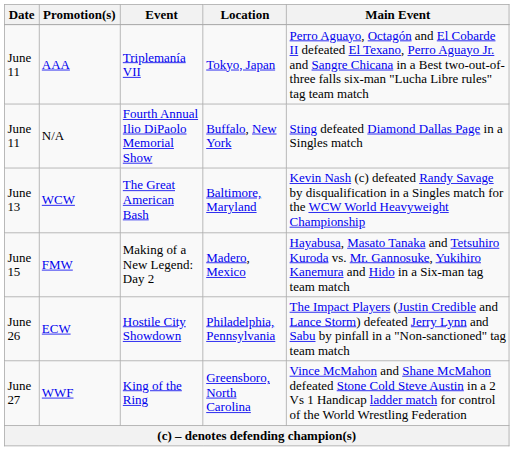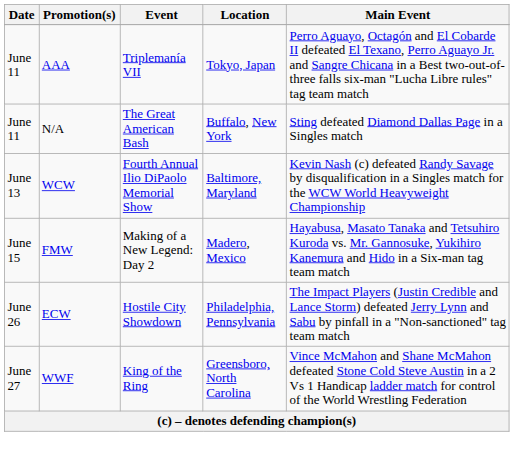 <table class="wikitable" style="width:100%;">
 <tr>
 <th width="5%">Date</th>
 <th width="5%">Promotion(s)</th>
 <th style="width:15%;">Event</th>
 <th style="width:15%;">Location</th>
 <th style="width:40%;">Main Event</th>
 </tr>
 <tr style="width:20%;" |Notes>
 </tr>
 <tr>
 <td>June 11</td>
 <td><a href='#'>AAA</a></td>
 <td><a href='#'>Triplemanía VII</a></td>
 <td><a href='#'>Tokyo, Japan</a></td>
 <td><a href='#'>Perro Aguayo</a>, <a href='#'>Octagón</a> and <a href='#'>El Cobarde II</a> defeated <a href='#'>El Texano</a>, <a href='#'>Perro Aguayo Jr.</a> and <a href='#'>Sangre Chicana</a> in a Best two-out-of-three falls six-man "Lucha Libre rules" tag team match</td>
 </tr>
 <tr>
 <td>June 11</td>
 <td>N/A</td>
-<td><a href='#'>Fourth Annual Ilio DiPaolo Memorial Show</a></td>
+<td><a href='#'>The Great American Bash</a></td>
 <td><a href='#'>Buffalo</a>, <a href='#'>New York</a></td>
 <td><a href='#'>Sting</a> defeated <a href='#'>Diamond Dallas Page</a> in a Singles match</td>
 </tr>
 <tr>
 <td>June 13</td>
 <td><a href='#'>WCW</a></td>
-<td><a href='#'>The Great American Bash</a></td>
+<td><a href='#'>Fourth Annual Ilio DiPaolo Memorial Show</a></td>
 <td><a href='#'>Baltimore, Maryland</a></td>
 <td><a href='#'>Kevin Nash</a> (c) defeated <a href='#'>Randy Savage</a> by disqualification in a Singles match for the <a href='#'>WCW World Heavyweight Championship</a></td>
 </tr>
 <tr>
 <td>June 15</td>
 <td><a href='#'>FMW</a></td>
 <td>Making of a New Legend: Day 2</td>
 <td><a href='#'>Madero</a>, <a href='#'>Mexico</a></td>
 <td><a href='#'>Hayabusa</a>, <a href='#'>Masato Tanaka</a> and <a href='#'>Tetsuhiro Kuroda</a> vs. <a href='#'>Mr. Gannosuke</a>, <a href='#'>Yukihiro Kanemura</a> and <a href='#'>Hido</a> in a Six-man tag team match</td>
 </tr>
 <tr>
 <td>June 26</td>
 <td><a href='#'>ECW</a></td>
 <td><a href='#'>Hostile City Showdown</a></td>
 <td><a href='#'>Philadelphia, Pennsylvania</a></td>
 <td><a href='#'>The Impact Players</a> (<a href='#'>Justin Credible</a> and <a href='#'>Lance Storm</a>) defeated <a href='#'>Jerry Lynn</a> and <a href='#'>Sabu</a> by pinfall in a "Non-sanctioned" tag team match</td>
 </tr>
 <tr>
 <td>June 27</td>
 <td><a href='#'>WWF</a></td>
 <td><a href='#'>King of the Ring</a></td>
 <td><a href='#'>Greensboro, North Carolina</a></td>
 <td><a href='#'>Vince McMahon</a> and <a href='#'>Shane McMahon</a> defeated <a href='#'>Stone Cold Steve Austin</a> in a 2 Vs 1 Handicap <a href='#'>ladder match</a> for control of the World Wrestling Federation</td>
 </tr>
 <tr>
 <th colspan="6">(c) – denotes defending champion(s)</th>
 </tr>
 </table>
